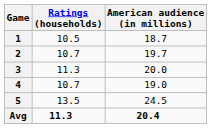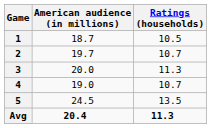 <table class="wikitable" style="text-align:center;">
 <tr>
 <th>Game</th>
+<th>American audience<br>(in millions)</th>
 <th><a href='#'>Ratings</a><br>(households)</th>
-<th>American audience<br>(in millions)</th>
 </tr>
 <tr>
 <th>1</th>
+<td>18.7</td>
 <td>10.5</td>
-<td>18.7</td>
 </tr>
 <tr>
 <th>2</th>
+<td>19.7</td>
 <td>10.7</td>
-<td>19.7</td>
 </tr>
 <tr>
 <th>3</th>
+<td>20.0</td>
 <td>11.3</td>
-<td>20.0</td>
 </tr>
 <tr>
 <th>4</th>
+<td>19.0</td>
 <td>10.7</td>
-<td>19.0</td>
 </tr>
 <tr>
 <th>5</th>
+<td>24.5</td>
 <td>13.5</td>
-<td>24.5</td>
 </tr>
 <tr>
 <th>Avg</th>
+<td style="padding-right: 1.8em"><strong>20.4</strong></td>
 <td style="padding-right: 1.8em"><strong>11.3</strong></td>
-<td style="padding-right: 1.8em"><strong>20.4</strong></td>
 </tr>
 </table>
